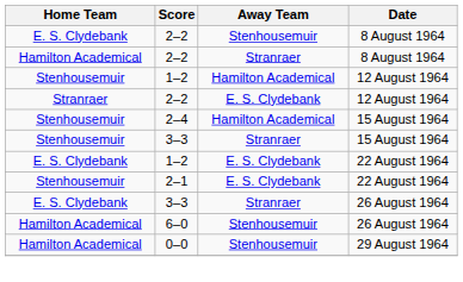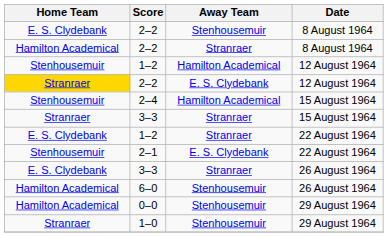 <table class="wikitable" style="text-align:center;">
 <tr>
 <th width=175>Home Team</th>
 <th width=20>Score</th>
 <th width=175>Away Team</th>
 <th width= 125>Date</th>
 </tr>
 <tr>
 <td><a href='#'>E. S. Clydebank</a></td>
 <td>2–2</td>
 <td><a href='#'>Stenhousemuir</a></td>
 <td>8 August 1964</td>
 </tr>
 <tr>
 <td><a href='#'>Hamilton Academical</a></td>
 <td>2–2</td>
 <td><a href='#'>Stranraer</a></td>
 <td>8 August 1964</td>
 </tr>
 <tr>
 <td><a href='#'>Stenhousemuir</a></td>
 <td>1–2</td>
 <td><a href='#'>Hamilton Academical</a></td>
 <td>12 August 1964</td>
 </tr>
 <tr>
-<td><a href='#'>Stranraer</a></td>
+<td style="background: gold;"><a href='#'>Stranraer</a></td>
 <td>2–2</td>
 <td><a href='#'>E. S. Clydebank</a></td>
 <td>12 August 1964</td>
 </tr>
 <tr>
 <td><a href='#'>Stenhousemuir</a></td>
 <td>2–4</td>
 <td><a href='#'>Hamilton Academical</a></td>
 <td>15 August 1964</td>
 </tr>
 <tr>
-<td><a href='#'>Stenhousemuir</a></td>
+<td><a href='#'>Stranraer</a></td>
 <td>3–3</td>
 <td><a href='#'>Stranraer</a></td>
 <td>15 August 1964</td>
 </tr>
 <tr>
 <td><a href='#'>E. S. Clydebank</a></td>
 <td>1–2</td>
-<td><a href='#'>E. S. Clydebank</a></td>
+<td><a href='#'>Stranraer</a></td>
 <td>22 August 1964</td>
 </tr>
 <tr>
 <td><a href='#'>Stenhousemuir</a></td>
 <td>2–1</td>
 <td><a href='#'>E. S. Clydebank</a></td>
 <td>22 August 1964</td>
 </tr>
 <tr>
 <td><a href='#'>E. S. Clydebank</a></td>
 <td>3–3</td>
 <td><a href='#'>Stranraer</a></td>
 <td>26 August 1964</td>
 </tr>
 <tr>
 <td><a href='#'>Hamilton Academical</a></td>
 <td>6–0</td>
 <td><a href='#'>Stenhousemuir</a></td>
 <td>26 August 1964</td>
 </tr>
 <tr>
 <td><a href='#'>Hamilton Academical</a></td>
 <td>0–0</td>
 <td><a href='#'>Stenhousemuir</a></td>
 <td>29 August 1964</td>
 </tr>
 <tr>
+<td><a href='#'>Stranraer</a></td>
+<td>1–0</td>
+<td><a href='#'>Stenhousemuir</a></td>
+<td>29 August 1964</td>
+</tr>
+<tr>
 </tr>
 </table>
